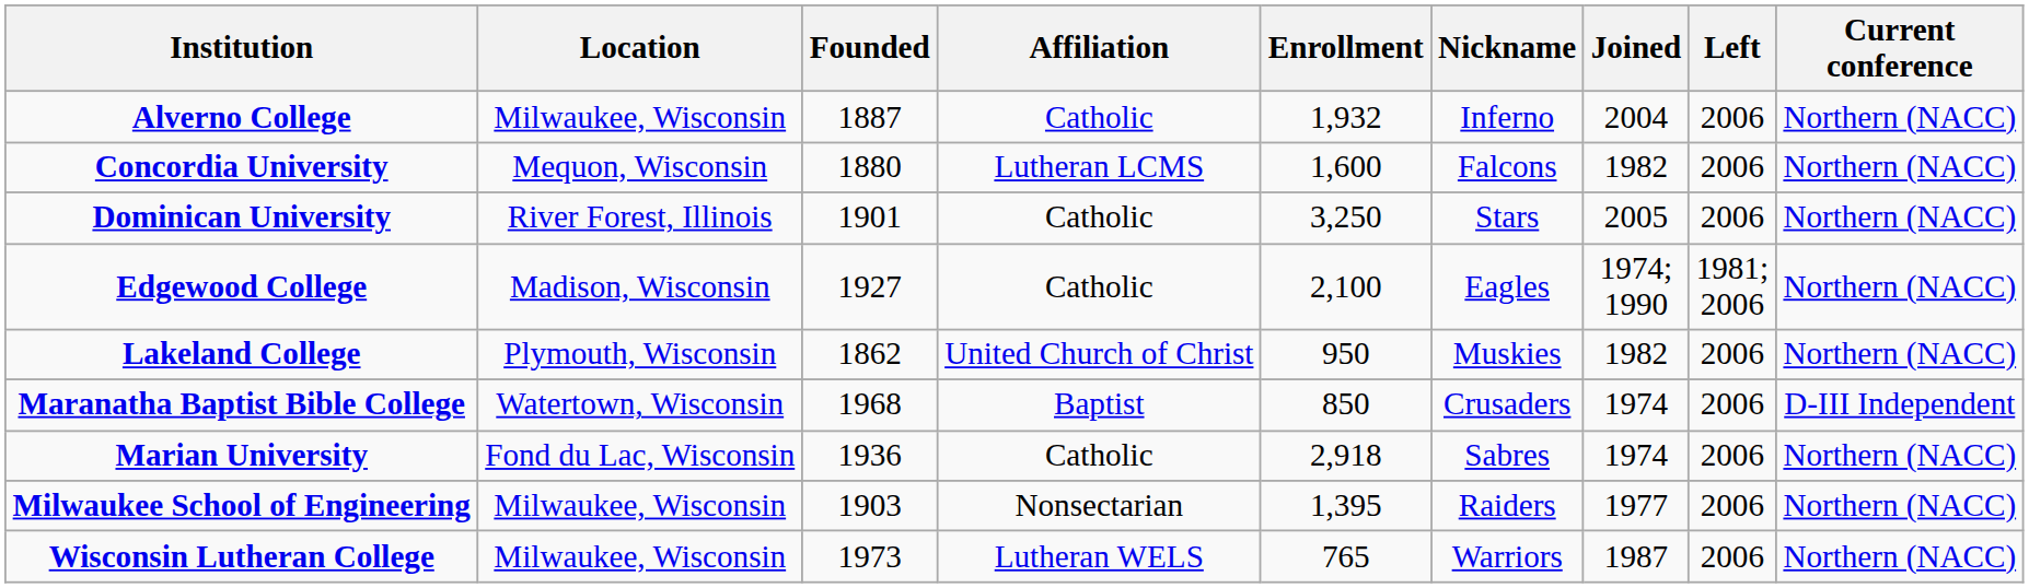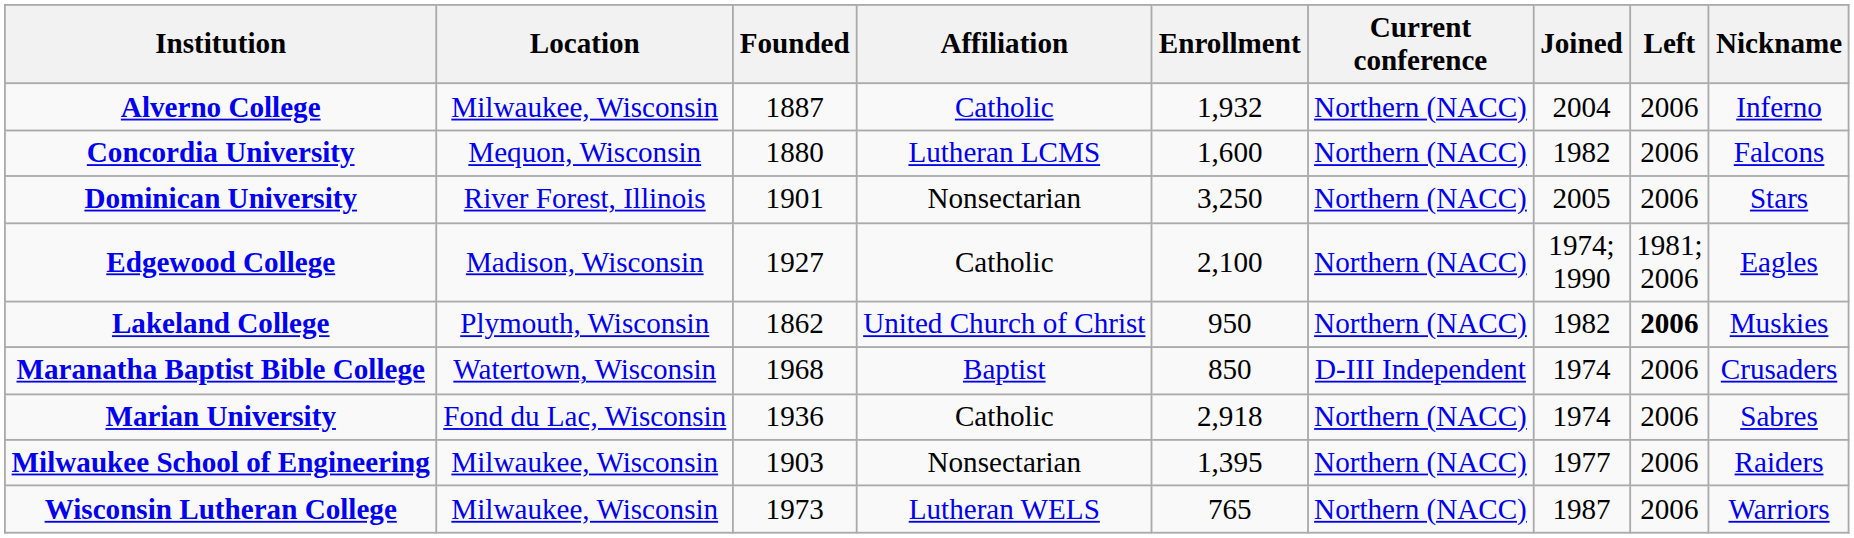 <table class="wikitable sortable" style="text-align:center;">
 <tr>
 <th>Institution</th>
 <th>Location</th>
 <th>Founded</th>
 <th>Affiliation</th>
 <th>Enrollment</th>
-<th>Nickname</th>
+<th>Current<br>conference</th>
 <th>Joined</th>
 <th>Left</th>
-<th>Current<br>conference</th>
+<th>Nickname</th>
 </tr>
 <tr>
 <td><strong><a href='#'>Alverno College</a></strong></td>
 <td><a href='#'>Milwaukee, Wisconsin</a></td>
 <td>1887</td>
 <td><a href='#'>Catholic</a><br></td>
 <td>1,932</td>
-<td><a href='#'>Inferno</a></td>
+<td><a href='#'>Northern (NACC)</a></td>
 <td>2004</td>
 <td>2006</td>
-<td><a href='#'>Northern (NACC)</a></td>
+<td><a href='#'>Inferno</a></td>
 </tr>
 <tr>
 <td><strong><a href='#'>Concordia University</a></strong></td>
 <td><a href='#'>Mequon, Wisconsin</a></td>
 <td>1880</td>
 <td><a href='#'>Lutheran LCMS</a></td>
 <td>1,600</td>
-<td><a href='#'>Falcons</a></td>
+<td><a href='#'>Northern (NACC)</a></td>
 <td>1982</td>
 <td>2006</td>
-<td><a href='#'>Northern (NACC)</a></td>
+<td><a href='#'>Falcons</a></td>
 </tr>
 <tr>
 <td><strong><a href='#'>Dominican University</a></strong></td>
 <td><a href='#'>River Forest, Illinois</a></td>
 <td>1901</td>
-<td>Catholic<br></td>
+<td>Nonsectarian</td>
 <td>3,250</td>
-<td><a href='#'>Stars</a></td>
+<td><a href='#'>Northern (NACC)</a></td>
 <td>2005</td>
 <td>2006</td>
-<td><a href='#'>Northern (NACC)</a></td>
+<td><a href='#'>Stars</a></td>
 </tr>
 <tr>
 <td><strong><a href='#'>Edgewood College</a></strong></td>
 <td><a href='#'>Madison, Wisconsin</a></td>
 <td>1927</td>
 <td>Catholic<br></td>
 <td>2,100</td>
-<td><a href='#'>Eagles</a></td>
+<td><a href='#'>Northern (NACC)</a></td>
 <td>1974;<br>1990</td>
 <td>1981;<br>2006</td>
-<td><a href='#'>Northern (NACC)</a></td>
+<td><a href='#'>Eagles</a></td>
 </tr>
 <tr>
 <td><strong><a href='#'>Lakeland College</a></strong></td>
 <td><a href='#'>Plymouth, Wisconsin</a></td>
 <td>1862</td>
 <td><a href='#'>United Church of Christ</a></td>
 <td>950</td>
+<td><a href='#'>Northern (NACC)</a></td>
+<td>1982</td>
+<td><strong>2006</strong></td>
 <td><a href='#'>Muskies</a></td>
-<td>1982</td>
-<td>2006</td>
-<td><a href='#'>Northern (NACC)</a></td>
 </tr>
 <tr>
 <td><strong><a href='#'>Maranatha Baptist Bible College</a></strong></td>
 <td><a href='#'>Watertown, Wisconsin</a></td>
 <td>1968</td>
 <td><a href='#'>Baptist</a></td>
 <td>850</td>
-<td><a href='#'>Crusaders</a></td>
+<td><a href='#'>D-III Independent</a></td>
 <td>1974</td>
 <td>2006</td>
-<td><a href='#'>D-III Independent</a></td>
+<td><a href='#'>Crusaders</a></td>
 </tr>
 <tr>
 <td><strong><a href='#'>Marian University</a></strong></td>
 <td><a href='#'>Fond du Lac, Wisconsin</a></td>
 <td>1936</td>
 <td>Catholic<br></td>
 <td>2,918</td>
-<td><a href='#'>Sabres</a></td>
+<td><a href='#'>Northern (NACC)</a></td>
 <td>1974</td>
 <td>2006</td>
-<td><a href='#'>Northern (NACC)</a></td>
+<td><a href='#'>Sabres</a></td>
 </tr>
 <tr>
 <td><strong><a href='#'>Milwaukee School of Engineering</a></strong></td>
 <td><a href='#'>Milwaukee, Wisconsin</a></td>
 <td>1903</td>
 <td>Nonsectarian</td>
 <td>1,395</td>
-<td><a href='#'>Raiders</a></td>
+<td><a href='#'>Northern (NACC)</a></td>
 <td>1977</td>
 <td>2006</td>
-<td><a href='#'>Northern (NACC)</a></td>
+<td><a href='#'>Raiders</a></td>
 </tr>
 <tr>
 <td><strong><a href='#'>Wisconsin Lutheran College</a></strong></td>
 <td><a href='#'>Milwaukee, Wisconsin</a></td>
 <td>1973</td>
 <td><a href='#'>Lutheran WELS</a></td>
 <td>765</td>
-<td><a href='#'>Warriors</a></td>
+<td><a href='#'>Northern (NACC)</a></td>
 <td>1987</td>
 <td>2006</td>
-<td><a href='#'>Northern (NACC)</a></td>
+<td><a href='#'>Warriors</a></td>
 </tr>
 </table>
